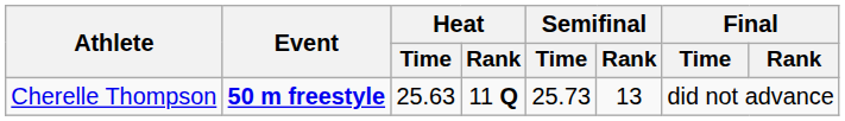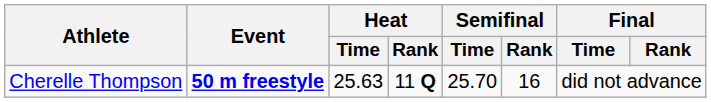 <table class=wikitable style=font-size:90%>
 <tr>
 <th rowspan=2>Athlete</th>
 <th rowspan=2>Event</th>
 <th colspan=2>Heat</th>
 <th colspan=2>Semifinal</th>
 <th colspan=2>Final</th>
 </tr>
 <tr style=font-size:95%>
 <th>Time</th>
 <th>Rank</th>
 <th>Time</th>
 <th>Rank</th>
 <th>Time</th>
 <th>Rank</th>
 </tr>
 <tr align=center>
 <td align=left><a href='#'>Cherelle Thompson</a></td>
 <td align=left rowspan="1"><strong><a href='#'>50 m freestyle</a></strong></td>
 <td>25.63</td>
 <td>11 <strong>Q</strong></td>
-<td>25.73</td>
-<td>13</td>
+<td>25.70</td>
+<td>16</td>
 <td colspan=2>did not advance</td>
 </tr>
 </table>
